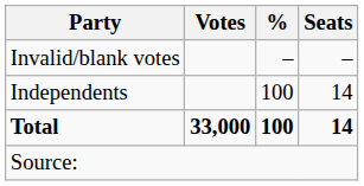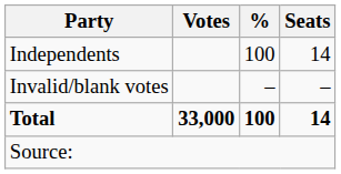 <table class=wikitable style=text-align:right>
 <tr>
 <th>Party</th>
 <th>Votes</th>
 <th>%</th>
 <th>Seats</th>
 </tr>
 <tr>
+<td align=left>Independents</td>
+<td></td>
+<td>100</td>
+<td>14</td>
+</tr>
+<tr>
 <td align=left>Invalid/blank votes</td>
 <td></td>
 <td>–</td>
 <td>–</td>
-</tr>
-<tr>
-<td align=left>Independents</td>
-<td></td>
-<td>100</td>
-<td>14</td>
 </tr>
 <tr>
 <td align=left><strong>Total</strong></td>
 <td><strong>33,000</strong></td>
 <td><strong>100</strong></td>
 <td><strong>14</strong></td>
 </tr>
 <tr>
 <td colspan=4 align=left>Source: </td>
 </tr>
 </table>
